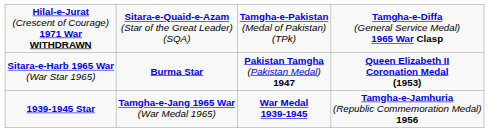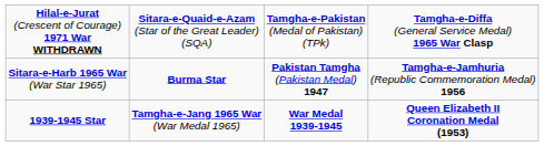 <table class="wikitable" style="margin:1em auto; text-align:center;">
 <tr>
 <td><strong><a href='#'>Hilal-e-Jurat</a></strong><br><em>(Crescent of Courage)</em><br><strong><a href='#'>1971 War</a></strong><br><u><strong>WITHDRAWN</strong></u></td>
 <td><strong><a href='#'>Sitara-e-Quaid-e-Azam</a></strong><br><em>(Star of the Great Leader)</em><br><em>(SQA)</em></td>
 <td><strong><a href='#'>Tamgha-e-Pakistan</a></strong><br><em>(Medal of Pakistan)</em><br><em>(TPk)</em></td>
 <td><strong><a href='#'>Tamgha-e-Diffa</a></strong><br><em>(General Service Medal)</em><br><strong><a href='#'>1965 War</a> Clasp</strong></td>
 </tr>
 <tr>
 <td><strong><a href='#'>Sitara-e-Harb 1965 War</a></strong><br><em>(War Star 1965)</em></td>
 <td><strong><a href='#'>Burma Star</a></strong></td>
 <td><strong><a href='#'>Pakistan Tamgha</a></strong><br><em>(<a href='#'>Pakistan Medal</a>)</em><br><strong>1947</strong></td>
-<td><strong><a href='#'>Queen Elizabeth II</a></strong><br><strong><a href='#'>Coronation Medal</a></strong><br><strong>(1953)</strong></td>
+<td><strong><a href='#'>Tamgha-e-Jamhuria</a></strong><br><em>(Republic Commemoration Medal)</em><br><strong>1956</strong></td>
 </tr>
 <tr>
 <td><strong><a href='#'>1939-1945 Star</a></strong></td>
 <td><strong><a href='#'>Tamgha-e-Jang 1965 War</a></strong><br><em>(War Medal 1965)</em></td>
 <td><strong><a href='#'>War Medal</a></strong><br><strong><a href='#'>1939-1945</a></strong></td>
-<td><strong><a href='#'>Tamgha-e-Jamhuria</a></strong><br><em>(Republic Commemoration Medal)</em><br><strong>1956</strong></td>
+<td><strong><a href='#'>Queen Elizabeth II</a></strong><br><strong><a href='#'>Coronation Medal</a></strong><br><strong>(1953)</strong></td>
 </tr>
 </table>
